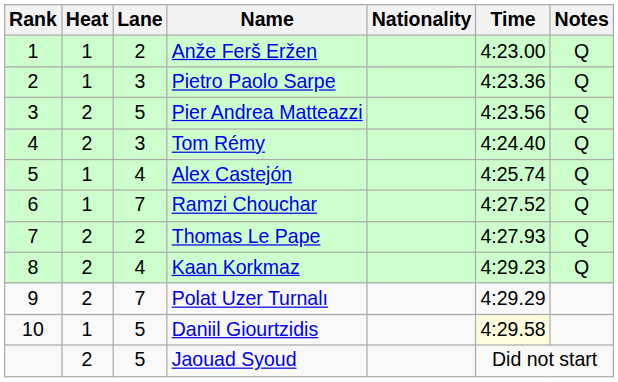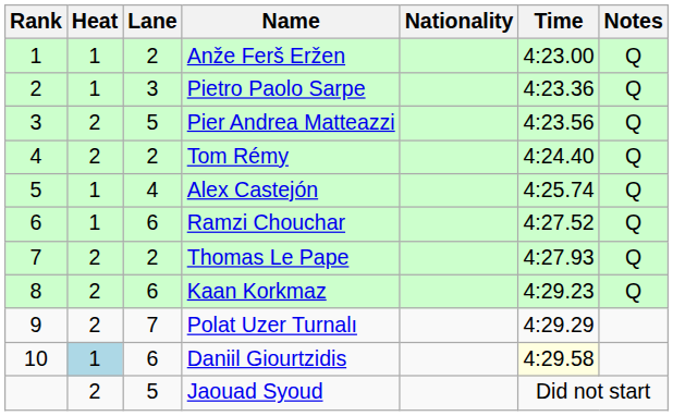 <table class="wikitable sortable" style="text-align:center">
 <tr>
 <th>Rank</th>
 <th>Heat</th>
 <th>Lane</th>
 <th>Name</th>
 <th>Nationality</th>
 <th>Time</th>
 <th>Notes</th>
 </tr>
 <tr bgcolor=ccffcc>
 <td>1</td>
 <td>1</td>
 <td>2</td>
 <td align=left><a href='#'>Anže Ferš Eržen</a></td>
 <td align=left></td>
 <td>4:23.00</td>
 <td>Q</td>
 </tr>
 <tr bgcolor=ccffcc>
 <td>2</td>
 <td>1</td>
 <td>3</td>
 <td align=left><a href='#'>Pietro Paolo Sarpe</a></td>
 <td align=left></td>
 <td>4:23.36</td>
 <td>Q</td>
 </tr>
 <tr bgcolor=ccffcc>
 <td>3</td>
 <td>2</td>
 <td>5</td>
 <td align=left><a href='#'>Pier Andrea Matteazzi</a></td>
 <td align=left></td>
 <td>4:23.56</td>
 <td>Q</td>
 </tr>
 <tr bgcolor=ccffcc>
 <td>4</td>
 <td>2</td>
-<td>3</td>
+<td>2</td>
 <td align=left><a href='#'>Tom Rémy</a></td>
 <td align=left></td>
 <td>4:24.40</td>
 <td>Q</td>
 </tr>
 <tr bgcolor=ccffcc>
 <td>5</td>
 <td>1</td>
 <td>4</td>
 <td align=left><a href='#'>Alex Castejón</a></td>
 <td align=left></td>
 <td>4:25.74</td>
 <td>Q</td>
 </tr>
 <tr bgcolor=ccffcc>
 <td>6</td>
 <td>1</td>
-<td>7</td>
+<td>6</td>
 <td align=left><a href='#'>Ramzi Chouchar</a></td>
 <td align=left></td>
 <td>4:27.52</td>
 <td>Q</td>
 </tr>
 <tr bgcolor=ccffcc>
 <td>7</td>
 <td>2</td>
 <td>2</td>
 <td align=left><a href='#'>Thomas Le Pape</a></td>
 <td align=left></td>
 <td>4:27.93</td>
 <td>Q</td>
 </tr>
 <tr bgcolor=ccffcc>
 <td>8</td>
 <td>2</td>
-<td>4</td>
+<td>6</td>
 <td align=left><a href='#'>Kaan Korkmaz</a></td>
 <td align=left></td>
 <td>4:29.23</td>
 <td>Q</td>
 </tr>
 <tr>
 <td>9</td>
 <td>2</td>
 <td>7</td>
 <td align=left><a href='#'>Polat Uzer Turnalı</a></td>
 <td align=left></td>
 <td>4:29.29</td>
 <td></td>
 </tr>
 <tr>
 <td>10</td>
-<td>1</td>
-<td>5</td>
+<td style="background: lightblue;">1</td>
+<td>6</td>
 <td align=left><a href='#'>Daniil Giourtzidis</a></td>
 <td align=left></td>
 <td style="background: lightyellow;">4:29.58</td>
 <td></td>
 </tr>
 <tr>
 <td></td>
 <td>2</td>
 <td>5</td>
 <td align=left><a href='#'>Jaouad Syoud</a></td>
 <td align=left></td>
 <td colspan=2>Did not start</td>
 </tr>
 </table>
